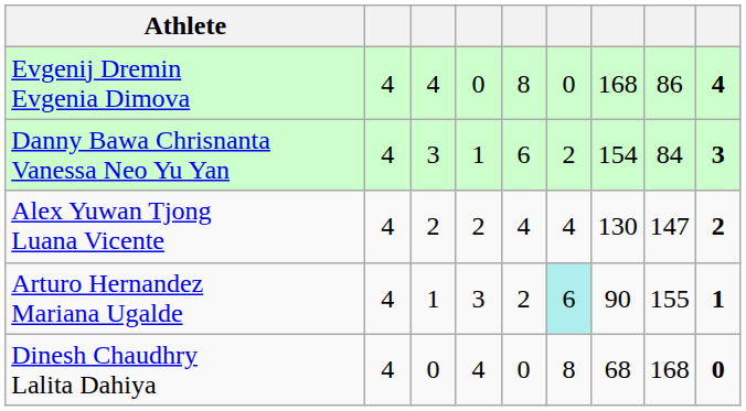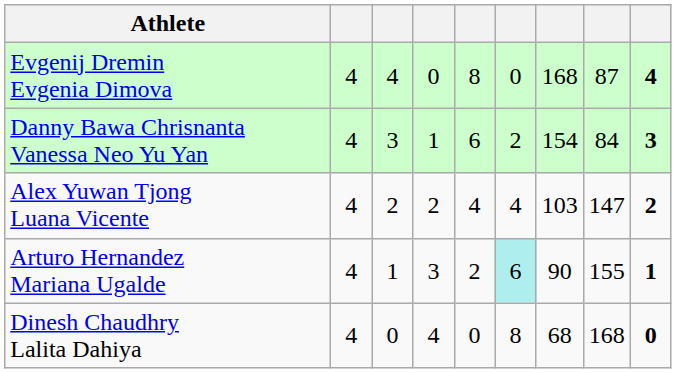 <table class=wikitable style="text-align:center">
 <tr>
 <th width=210>Athlete</th>
 <th width=20></th>
 <th width=20></th>
 <th width=20></th>
 <th width=20></th>
 <th width=20></th>
 <th width=20></th>
 <th width=20></th>
 <th width=20></th>
 </tr>
 <tr bgcolor=ccffcc>
 <td style="text-align:left"> <a href='#'>Evgenij Dremin</a><br> <a href='#'>Evgenia Dimova</a></td>
 <td>4</td>
 <td>4</td>
 <td>0</td>
 <td>8</td>
 <td>0</td>
 <td>168</td>
-<td>86</td>
+<td>87</td>
 <td><strong>4</strong></td>
 </tr>
 <tr bgcolor=ccffcc>
 <td style="text-align:left"> <a href='#'>Danny Bawa Chrisnanta</a><br> <a href='#'>Vanessa Neo Yu Yan</a></td>
 <td>4</td>
 <td>3</td>
 <td>1</td>
 <td>6</td>
 <td>2</td>
 <td>154</td>
 <td>84</td>
 <td><strong>3</strong></td>
 </tr>
 <tr>
 <td style="text-align:left"> <a href='#'>Alex Yuwan Tjong</a><br> <a href='#'>Luana Vicente</a></td>
 <td>4</td>
 <td>2</td>
 <td>2</td>
 <td>4</td>
 <td>4</td>
-<td>130</td>
+<td>103</td>
 <td>147</td>
 <td><strong>2</strong></td>
 </tr>
 <tr>
 <td style="text-align:left"> <a href='#'>Arturo Hernandez</a><br> <a href='#'>Mariana Ugalde</a></td>
 <td>4</td>
 <td>1</td>
 <td>3</td>
 <td>2</td>
 <td style="background: paleturquoise;">6</td>
 <td>90</td>
 <td>155</td>
 <td><strong>1</strong></td>
 </tr>
 <tr>
 <td style="text-align:left"> <a href='#'>Dinesh Chaudhry</a><br> Lalita Dahiya</td>
 <td>4</td>
 <td>0</td>
 <td>4</td>
 <td>0</td>
 <td>8</td>
 <td>68</td>
 <td>168</td>
 <td><strong>0</strong></td>
 </tr>
 </table>
